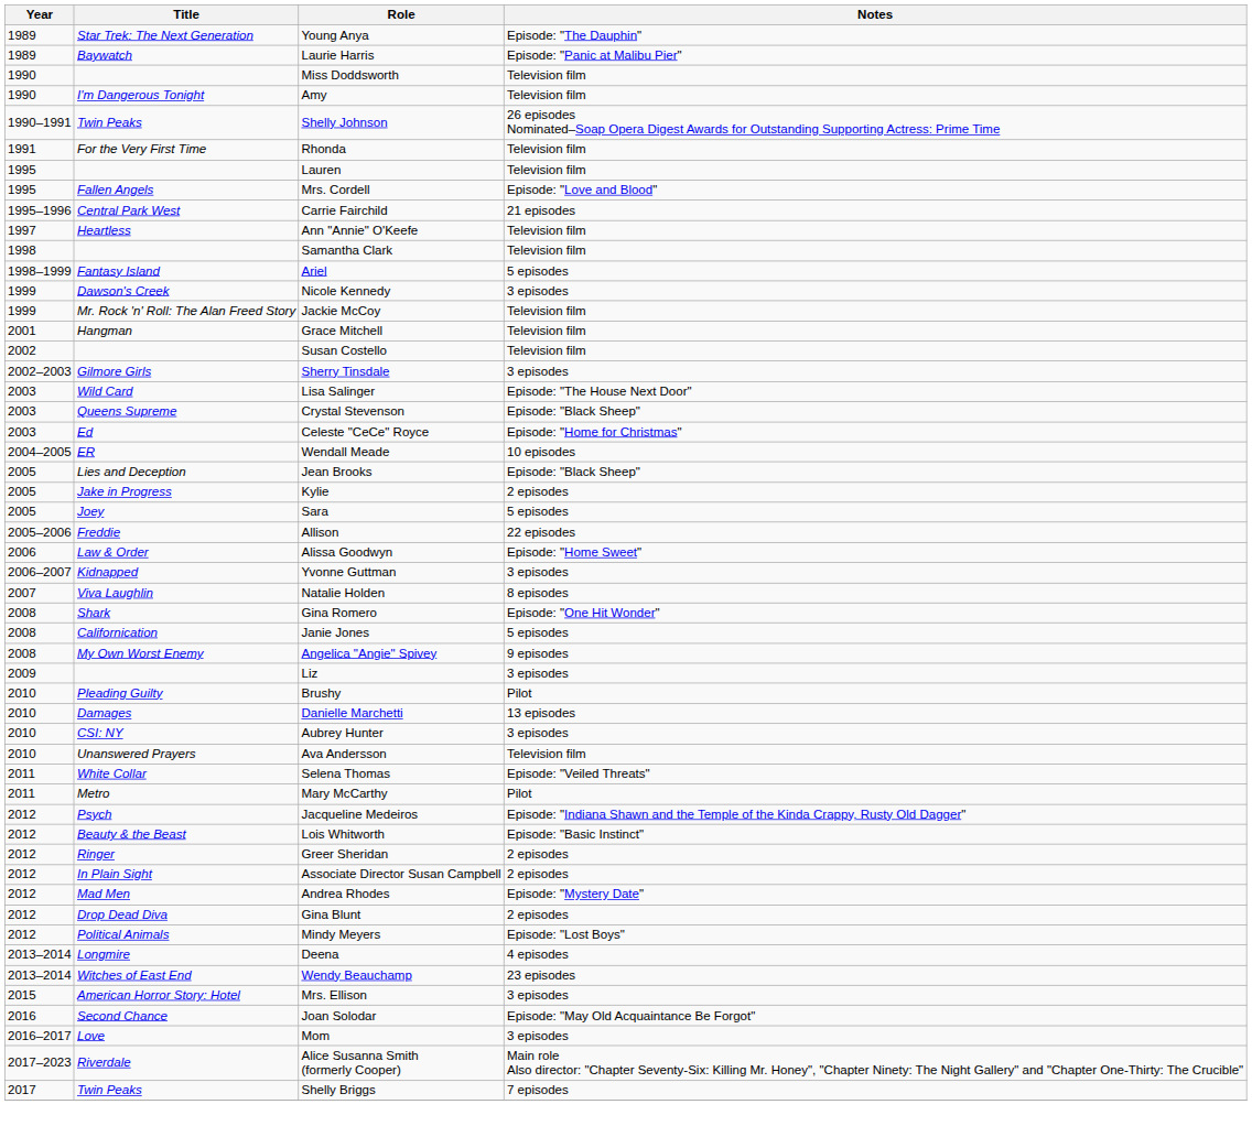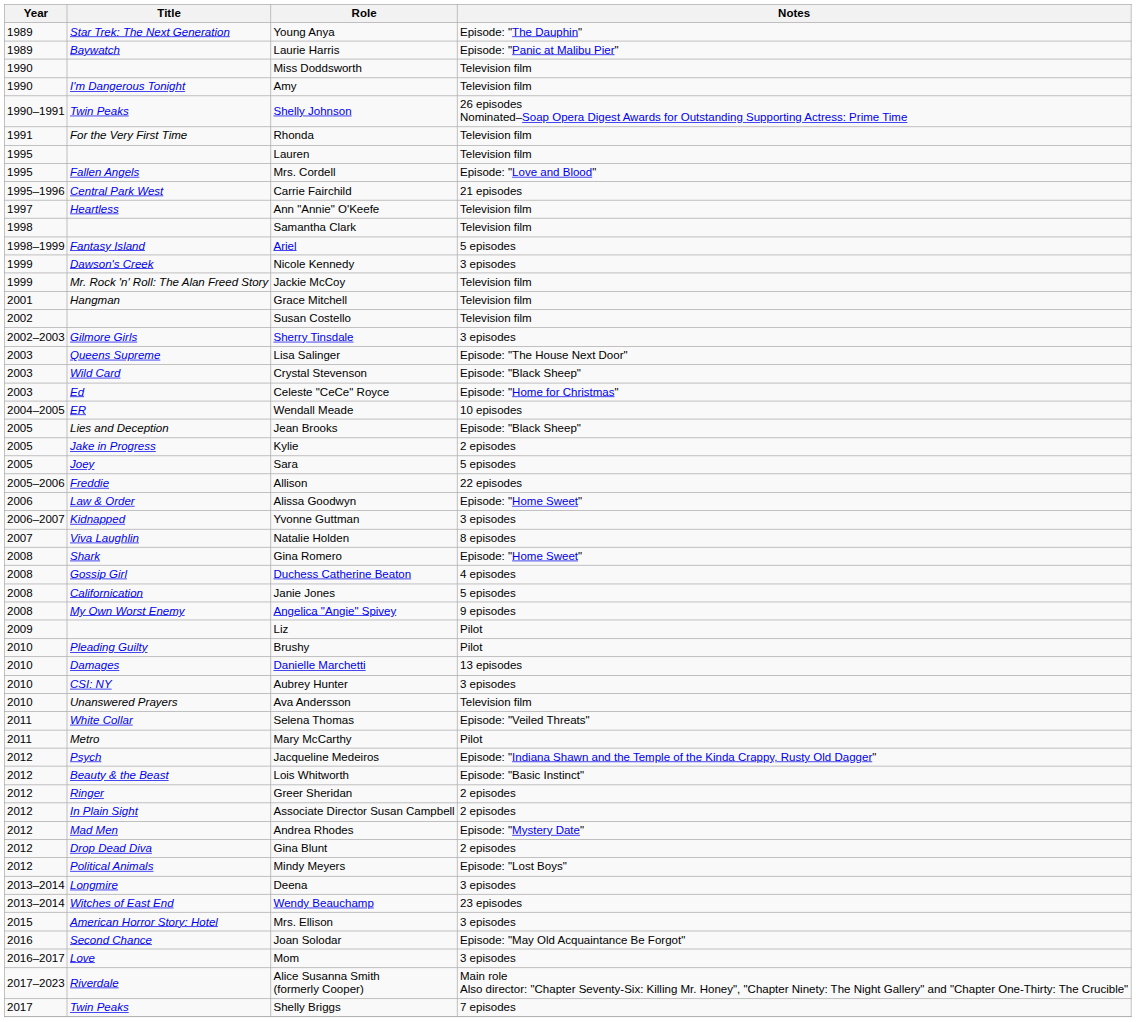 <table class="wikitable sortable">
 <tr>
 <th>Year</th>
 <th>Title</th>
 <th>Role</th>
 <th class="unsortable">Notes</th>
 </tr>
 <tr>
 <td>1989</td>
 <td><em><a href='#'>Star Trek: The Next Generation</a></em></td>
 <td>Young Anya</td>
 <td>Episode: "<a href='#'>The Dauphin</a>"</td>
 </tr>
 <tr>
 <td>1989</td>
 <td><em><a href='#'>Baywatch</a></em></td>
 <td>Laurie Harris</td>
 <td>Episode: "<a href='#'>Panic at Malibu Pier</a>"</td>
 </tr>
 <tr>
 <td>1990</td>
 <td><em></em></td>
 <td>Miss Doddsworth</td>
 <td>Television film</td>
 </tr>
 <tr>
 <td>1990</td>
 <td><em><a href='#'>I'm Dangerous Tonight</a></em></td>
 <td>Amy</td>
 <td>Television film</td>
 </tr>
 <tr>
 <td>1990–1991</td>
 <td><em><a href='#'>Twin Peaks</a></em></td>
 <td><a href='#'>Shelly Johnson</a></td>
 <td>26 episodes<br>Nominated–<a href='#'>Soap Opera Digest Awards for Outstanding Supporting Actress: Prime Time</a></td>
 </tr>
 <tr>
 <td>1991</td>
 <td><em>For the Very First Time</em></td>
 <td>Rhonda</td>
 <td>Television film</td>
 </tr>
 <tr>
 <td>1995</td>
 <td><em></em></td>
 <td>Lauren</td>
 <td>Television film</td>
 </tr>
 <tr>
 <td>1995</td>
 <td><em><a href='#'>Fallen Angels</a></em></td>
 <td>Mrs. Cordell</td>
 <td>Episode: "<a href='#'>Love and Blood</a>"</td>
 </tr>
 <tr>
 <td>1995–1996</td>
 <td><em><a href='#'>Central Park West</a></em></td>
 <td>Carrie Fairchild</td>
 <td>21 episodes</td>
 </tr>
 <tr>
 <td>1997</td>
 <td><em><a href='#'>Heartless</a></em></td>
 <td>Ann "Annie" O'Keefe</td>
 <td>Television film</td>
 </tr>
 <tr>
 <td>1998</td>
 <td><em></em></td>
 <td>Samantha Clark</td>
 <td>Television film</td>
 </tr>
 <tr>
 <td>1998–1999</td>
 <td><em><a href='#'>Fantasy Island</a></em></td>
 <td><a href='#'>Ariel</a></td>
 <td>5 episodes</td>
 </tr>
 <tr>
 <td>1999</td>
 <td><em><a href='#'>Dawson's Creek</a></em></td>
 <td>Nicole Kennedy</td>
 <td>3 episodes</td>
 </tr>
 <tr>
 <td>1999</td>
 <td><em>Mr. Rock 'n' Roll: The Alan Freed Story</em></td>
 <td>Jackie McCoy</td>
 <td>Television film</td>
 </tr>
 <tr>
 <td>2001</td>
 <td><em>Hangman</em></td>
 <td>Grace Mitchell</td>
 <td>Television film</td>
 </tr>
 <tr>
 <td>2002</td>
 <td><em></em></td>
 <td>Susan Costello</td>
 <td>Television film</td>
 </tr>
 <tr>
 <td>2002–2003</td>
 <td><em><a href='#'>Gilmore Girls</a></em></td>
 <td><a href='#'>Sherry Tinsdale</a></td>
 <td>3 episodes</td>
 </tr>
 <tr>
 <td>2003</td>
-<td><em><a href='#'>Wild Card</a></em></td>
+<td><em><a href='#'>Queens Supreme</a></em></td>
 <td>Lisa Salinger</td>
 <td>Episode: "The House Next Door"</td>
 </tr>
 <tr>
 <td>2003</td>
-<td><em><a href='#'>Queens Supreme</a></em></td>
+<td><em><a href='#'>Wild Card</a></em></td>
 <td>Crystal Stevenson</td>
 <td>Episode: "Black Sheep"</td>
 </tr>
 <tr>
 <td>2003</td>
 <td><em><a href='#'>Ed</a></em></td>
 <td>Celeste "CeCe" Royce</td>
 <td>Episode: "<a href='#'>Home for Christmas</a>"</td>
 </tr>
 <tr>
 <td>2004–2005</td>
 <td><em><a href='#'>ER</a></em></td>
 <td>Wendall Meade</td>
 <td>10 episodes</td>
 </tr>
 <tr>
 <td>2005</td>
 <td><em>Lies and Deception</em></td>
 <td>Jean Brooks</td>
 <td>Episode: "Black Sheep"</td>
 </tr>
 <tr>
 <td>2005</td>
 <td><em><a href='#'>Jake in Progress</a></em></td>
 <td>Kylie</td>
 <td>2 episodes</td>
 </tr>
 <tr>
 <td>2005</td>
 <td><em><a href='#'>Joey</a></em></td>
 <td>Sara</td>
 <td>5 episodes</td>
 </tr>
 <tr>
 <td>2005–2006</td>
 <td><em><a href='#'>Freddie</a></em></td>
 <td>Allison</td>
 <td>22 episodes</td>
 </tr>
 <tr>
 <td>2006</td>
 <td><em><a href='#'>Law & Order</a></em></td>
 <td>Alissa Goodwyn</td>
 <td>Episode: "<a href='#'>Home Sweet</a>"</td>
 </tr>
 <tr>
 <td>2006–2007</td>
 <td><em><a href='#'>Kidnapped</a></em></td>
 <td>Yvonne Guttman</td>
 <td>3 episodes</td>
 </tr>
 <tr>
 <td>2007</td>
 <td><em><a href='#'>Viva Laughlin</a></em></td>
 <td>Natalie Holden</td>
 <td>8 episodes</td>
 </tr>
 <tr>
 <td>2008</td>
 <td><em><a href='#'>Shark</a></em></td>
 <td>Gina Romero</td>
-<td>Episode: "<a href='#'>One Hit Wonder</a>"</td>
+<td>Episode: "<a href='#'>Home Sweet</a>"</td>
+</tr>
+<tr>
+<td>2008</td>
+<td><em><a href='#'>Gossip Girl</a></em></td>
+<td><a href='#'>Duchess Catherine Beaton</a></td>
+<td>4 episodes</td>
 </tr>
 <tr>
 <td>2008</td>
 <td><em><a href='#'>Californication</a></em></td>
 <td>Janie Jones</td>
 <td>5 episodes</td>
 </tr>
 <tr>
 <td>2008</td>
 <td><em><a href='#'>My Own Worst Enemy</a></em></td>
 <td><a href='#'>Angelica "Angie" Spivey</a></td>
 <td>9 episodes</td>
 </tr>
 <tr>
 <td>2009</td>
 <td><em></em></td>
 <td>Liz</td>
-<td>3 episodes</td>
+<td>Pilot</td>
 </tr>
 <tr>
 <td>2010</td>
 <td><em><a href='#'>Pleading Guilty</a></em></td>
 <td>Brushy</td>
 <td>Pilot</td>
 </tr>
 <tr>
 <td>2010</td>
 <td><em><a href='#'>Damages</a></em></td>
 <td><a href='#'>Danielle Marchetti</a></td>
 <td>13 episodes</td>
 </tr>
 <tr>
 <td>2010</td>
 <td><em><a href='#'>CSI: NY</a></em></td>
 <td>Aubrey Hunter</td>
 <td>3 episodes</td>
 </tr>
 <tr>
 <td>2010</td>
 <td><em>Unanswered Prayers</em></td>
 <td>Ava Andersson</td>
 <td>Television film</td>
 </tr>
 <tr>
 <td>2011</td>
 <td><em><a href='#'>White Collar</a></em></td>
 <td>Selena Thomas</td>
 <td>Episode: "Veiled Threats"</td>
 </tr>
 <tr>
 <td>2011</td>
 <td><em>Metro</em></td>
 <td>Mary McCarthy</td>
 <td>Pilot</td>
 </tr>
 <tr>
 <td>2012</td>
 <td><em><a href='#'>Psych</a></em></td>
 <td>Jacqueline Medeiros</td>
 <td>Episode: "<a href='#'>Indiana Shawn and the Temple of the Kinda Crappy, Rusty Old Dagger</a>"</td>
 </tr>
 <tr>
 <td>2012</td>
 <td><em><a href='#'>Beauty & the Beast</a></em></td>
 <td>Lois Whitworth</td>
 <td>Episode: "Basic Instinct"</td>
 </tr>
 <tr>
 <td>2012</td>
 <td><em><a href='#'>Ringer</a></em></td>
 <td>Greer Sheridan</td>
 <td>2 episodes</td>
 </tr>
 <tr>
 <td>2012</td>
 <td><em><a href='#'>In Plain Sight</a></em></td>
 <td>Associate Director Susan Campbell</td>
 <td>2 episodes</td>
 </tr>
 <tr>
 <td>2012</td>
 <td><em><a href='#'>Mad Men</a></em></td>
 <td>Andrea Rhodes</td>
 <td>Episode: "<a href='#'>Mystery Date</a>"</td>
 </tr>
 <tr>
 <td>2012</td>
 <td><em><a href='#'>Drop Dead Diva</a></em></td>
 <td>Gina Blunt</td>
 <td>2 episodes</td>
 </tr>
 <tr>
 <td>2012</td>
 <td><em><a href='#'>Political Animals</a></em></td>
 <td>Mindy Meyers</td>
 <td>Episode: "Lost Boys"</td>
 </tr>
 <tr>
 <td>2013–2014</td>
 <td><em><a href='#'>Longmire</a></em></td>
 <td>Deena</td>
-<td>4 episodes</td>
+<td>3 episodes</td>
 </tr>
 <tr>
 <td>2013–2014</td>
 <td><em><a href='#'>Witches of East End</a></em></td>
 <td><a href='#'>Wendy Beauchamp</a></td>
 <td>23 episodes</td>
 </tr>
 <tr>
 <td>2015</td>
 <td><em><a href='#'>American Horror Story: Hotel</a></em></td>
 <td>Mrs. Ellison</td>
 <td>3 episodes</td>
 </tr>
 <tr>
 <td>2016</td>
 <td><em><a href='#'>Second Chance</a></em></td>
 <td>Joan Solodar</td>
 <td>Episode: "May Old Acquaintance Be Forgot"</td>
 </tr>
 <tr>
 <td>2016–2017</td>
 <td><em><a href='#'>Love</a></em></td>
 <td>Mom</td>
 <td>3 episodes</td>
 </tr>
 <tr>
 <td>2017–2023</td>
 <td><em><a href='#'>Riverdale</a></em></td>
 <td>Alice Susanna Smith<br>(formerly Cooper)</td>
 <td>Main role<br>Also director: "Chapter Seventy-Six: Killing Mr. Honey", "Chapter Ninety: The Night Gallery" and "Chapter One-Thirty: The Crucible"</td>
 </tr>
 <tr>
 <td>2017</td>
 <td><em><a href='#'>Twin Peaks</a></em></td>
 <td>Shelly Briggs</td>
 <td>7 episodes</td>
 </tr>
 <tr>
 </tr>
 </table>
